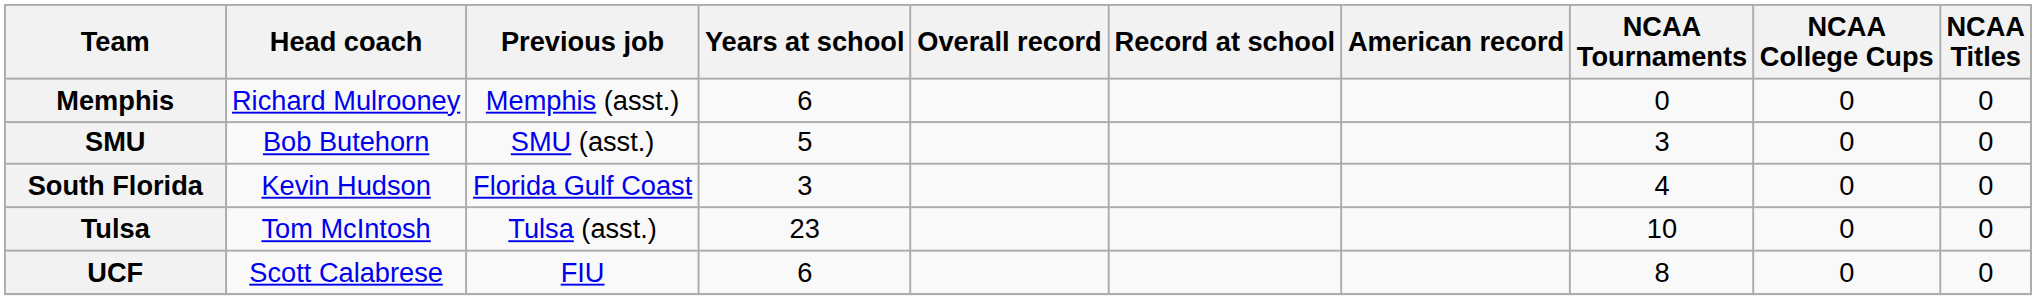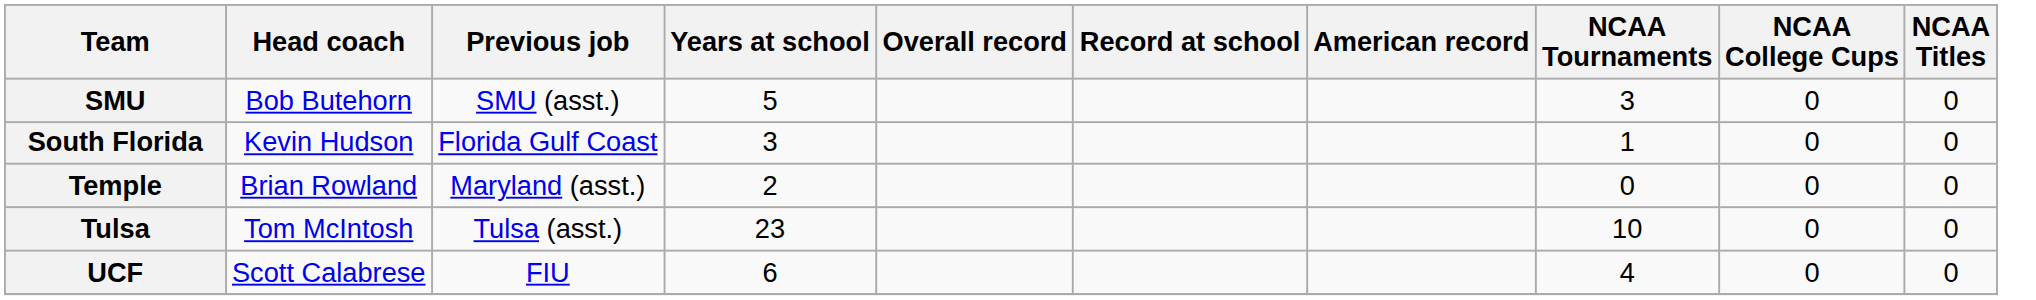 <table class="wikitable sortable" style="text-align: center;font-size:90%;">
 <tr>
 <th width="110">Team</th>
 <th>Head coach</th>
 <th>Previous job</th>
 <th>Years at school</th>
 <th>Overall record</th>
 <th>Record at school</th>
 <th>American record</th>
 <th>NCAA<br>Tournaments</th>
 <th>NCAA<br>College Cups</th>
 <th>NCAA<br>Titles</th>
-</tr>
-<tr>
-<th style=>Memphis</th>
-<td><a href='#'>Richard Mulrooney</a></td>
-<td><a href='#'>Memphis</a> (asst.)</td>
-<td>6</td>
-<td></td>
-<td></td>
-<td></td>
-<td>0</td>
-<td>0</td>
-<td>0</td>
 </tr>
 <tr>
 <th style=>SMU</th>
 <td><a href='#'>Bob Butehorn</a></td>
 <td><a href='#'>SMU</a> (asst.)</td>
 <td>5</td>
 <td></td>
 <td></td>
 <td></td>
 <td>3</td>
 <td>0</td>
 <td>0</td>
 </tr>
 <tr>
 <th style=>South Florida</th>
 <td><a href='#'>Kevin Hudson</a></td>
 <td><a href='#'>Florida Gulf Coast</a></td>
 <td>3</td>
 <td></td>
 <td></td>
 <td></td>
-<td>4</td>
+<td>1</td>
+<td>0</td>
+<td>0</td>
+</tr>
+<tr>
+<th style=>Temple</th>
+<td><a href='#'>Brian Rowland</a></td>
+<td><a href='#'>Maryland</a> (asst.)</td>
+<td>2</td>
+<td></td>
+<td></td>
+<td></td>
+<td>0</td>
 <td>0</td>
 <td>0</td>
 </tr>
 <tr>
 <th style=>Tulsa</th>
 <td><a href='#'>Tom McIntosh</a></td>
 <td><a href='#'>Tulsa</a> (asst.)</td>
 <td>23</td>
 <td></td>
 <td></td>
 <td></td>
 <td>10</td>
 <td>0</td>
 <td>0</td>
 </tr>
 <tr>
 <th style=>UCF</th>
 <td><a href='#'>Scott Calabrese</a></td>
 <td><a href='#'>FIU</a></td>
 <td>6</td>
 <td></td>
 <td></td>
 <td></td>
-<td>8</td>
+<td>4</td>
 <td>0</td>
 <td>0</td>
 </tr>
 <tr>
 </tr>
 </table>
